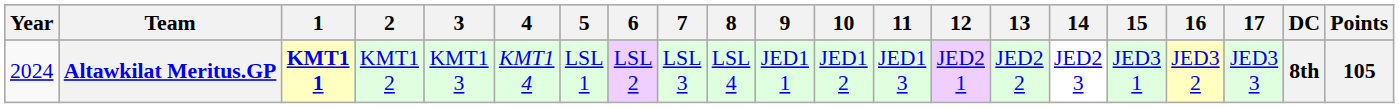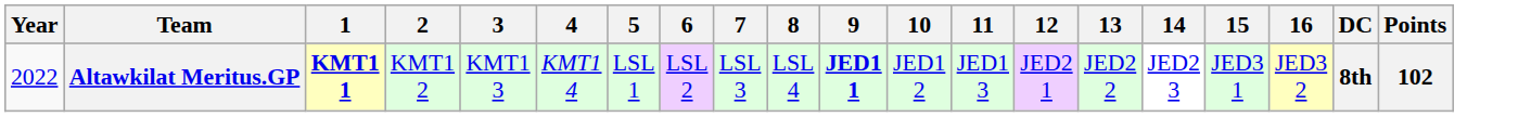 <table class="wikitable" style="text-align:center; font-size:85%">
 <tr>
 <th>Year</th>
 <th>Team</th>
 <th>1</th>
 <th>2</th>
 <th>3</th>
 <th>4</th>
 <th>5</th>
 <th>6</th>
 <th>7</th>
 <th>8</th>
 <th>9</th>
 <th>10</th>
 <th>11</th>
 <th>12</th>
 <th>13</th>
 <th>14</th>
 <th>15</th>
 <th>16</th>
-<th>17</th>
 <th>DC</th>
 <th>Points</th>
 </tr>
 <tr>
-<td><a href='#'>2024</a></td>
+<td><a href='#'>2022</a></td>
 <th nowrap><a href='#'>Altawkilat Meritus.GP</a></th>
 <td style="background:#FFFFBF"><strong><a href='#'>KMT1<br>1</a><br></strong></td>
 <td style="background:#DFFFDF"><a href='#'>KMT1<br>2</a><br></td>
 <td style="background:#DFFFDF"><a href='#'>KMT1<br>3</a><br></td>
 <td style="background:#DFFFDF"><em><a href='#'>KMT1<br>4</a></em><br></td>
 <td style="background:#DFFFDF"><a href='#'>LSL<br>1</a><br></td>
 <td style="background:#EFCFFF"><a href='#'>LSL<br>2</a><br></td>
 <td style="background:#DFFFDF"><a href='#'>LSL<br>3</a><br></td>
 <td style="background:#DFFFDF"><a href='#'>LSL<br>4</a><br></td>
-<td style="background:#DFFFDF"><a href='#'>JED1<br>1</a><br></td>
+<td style="background:#DFFFDF"><strong><a href='#'>JED1<br>1</a><br></strong></td>
 <td style="background:#DFFFDF"><a href='#'>JED1<br>2</a><br></td>
 <td style="background:#DFFFDF"><a href='#'>JED1<br>3</a><br></td>
 <td style="background:#EFCFFF"><a href='#'>JED2<br>1</a><br></td>
 <td style="background:#DFFFDF"><a href='#'>JED2<br>2</a><br></td>
 <td style="background:#FFFFFF"><a href='#'>JED2<br>3</a><br></td>
 <td style="background:#DFFFDF"><a href='#'>JED3<br>1</a><br></td>
 <td style="background:#FFFFBF"><a href='#'>JED3<br>2</a><br></td>
-<td style="background:#DFFFDF"><a href='#'>JED3<br>3</a><br></td>
 <th>8th</th>
-<th>105</th>
+<th>102</th>
 </tr>
 </table>
